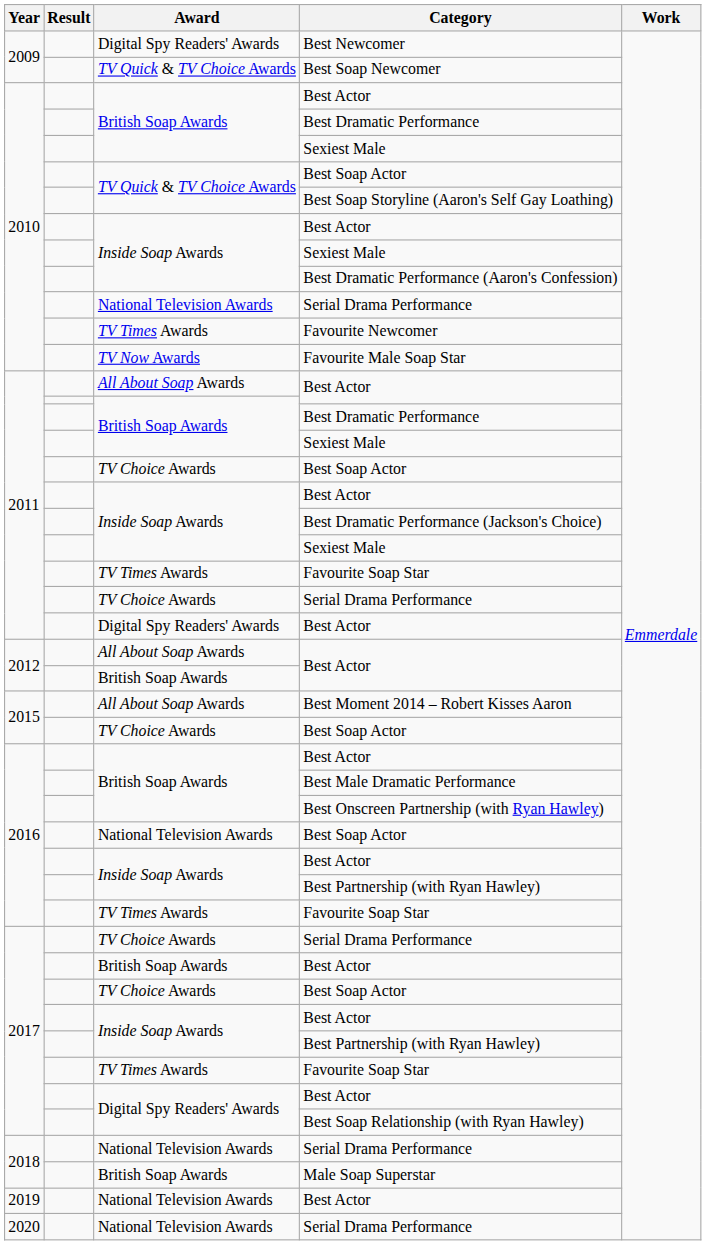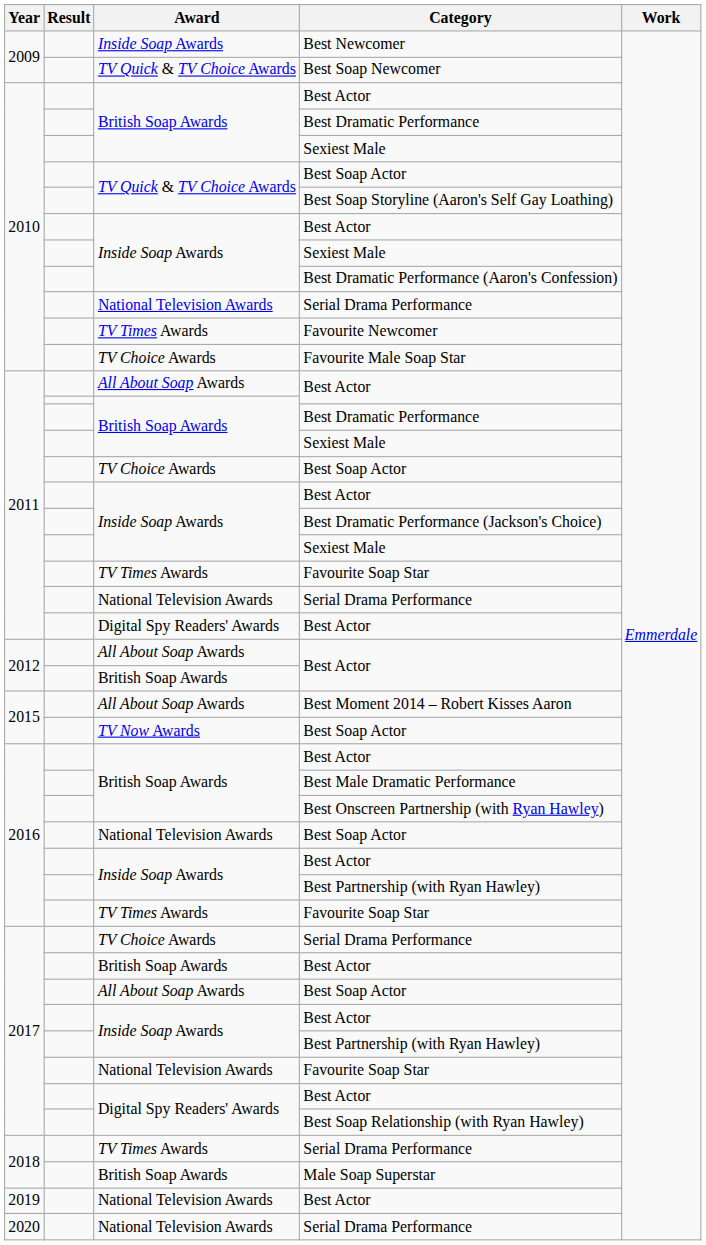 <table class="wikitable" style="font-size: 90%">
 <tr>
 <th>Year</th>
 <th>Result</th>
 <th>Award</th>
 <th>Category</th>
 <th>Work</th>
 </tr>
 <tr>
 <td rowspan="2">2009</td>
 <td></td>
-<td>Digital Spy Readers' Awards</td>
+<td><a href='#'><em>Inside Soap</em> Awards</a></td>
 <td>Best Newcomer</td>
 <td rowspan="47"><em><a href='#'>Emmerdale</a></em></td>
 </tr>
 <tr>
 <td></td>
 <td><em><a href='#'>TV Quick</a></em> & <a href='#'><em>TV Choice</em> Awards</a></td>
 <td>Best Soap Newcomer</td>
 </tr>
 <tr>
 <td rowspan="11">2010</td>
 <td></td>
 <td rowspan="3"><a href='#'>British Soap Awards</a></td>
 <td>Best Actor</td>
 </tr>
 <tr>
 <td></td>
 <td>Best Dramatic Performance</td>
 </tr>
 <tr>
 <td></td>
 <td>Sexiest Male</td>
 </tr>
 <tr>
 <td></td>
 <td rowspan="2"><em><a href='#'>TV Quick</a></em> & <a href='#'><em>TV Choice</em> Awards</a></td>
 <td>Best Soap Actor</td>
 </tr>
 <tr>
 <td></td>
 <td>Best Soap Storyline (Aaron's Self Gay Loathing)</td>
 </tr>
 <tr>
 <td></td>
 <td rowspan="3"><em>Inside Soap</em> Awards</td>
 <td>Best Actor</td>
 </tr>
 <tr>
 <td></td>
 <td>Sexiest Male</td>
 </tr>
 <tr>
 <td></td>
 <td>Best Dramatic Performance (Aaron's Confession)</td>
 </tr>
 <tr>
 <td></td>
 <td><a href='#'>National Television Awards</a></td>
 <td>Serial Drama Performance</td>
 </tr>
 <tr>
 <td></td>
 <td><em><a href='#'>TV Times</a></em> Awards</td>
 <td>Favourite Newcomer</td>
 </tr>
 <tr>
 <td></td>
-<td><a href='#'><em>TV Now</em> Awards</a></td>
+<td><em>TV Choice</em> Awards</td>
 <td>Favourite Male Soap Star</td>
 </tr>
 <tr>
 <td rowspan="11">2011</td>
 <td></td>
 <td><em><a href='#'>All About Soap</a></em> Awards</td>
 <td rowspan="2">Best Actor</td>
 </tr>
 <tr>
 <td></td>
 <td rowspan="3"><a href='#'>British Soap Awards</a></td>
 </tr>
 <tr>
 <td></td>
 <td>Best Dramatic Performance</td>
 </tr>
 <tr>
 <td></td>
 <td>Sexiest Male</td>
 </tr>
 <tr>
 <td></td>
 <td><em>TV Choice</em> Awards</td>
 <td>Best Soap Actor</td>
 </tr>
 <tr>
 <td></td>
 <td rowspan="3"><em>Inside Soap</em> Awards</td>
 <td>Best Actor</td>
 </tr>
 <tr>
 <td></td>
 <td>Best Dramatic Performance (Jackson's Choice)</td>
 </tr>
 <tr>
 <td></td>
 <td>Sexiest Male</td>
 </tr>
 <tr>
 <td></td>
 <td><em>TV Times</em> Awards</td>
 <td>Favourite Soap Star</td>
 </tr>
 <tr>
 <td></td>
-<td><em>TV Choice</em> Awards</td>
+<td>National Television Awards</td>
 <td>Serial Drama Performance</td>
 </tr>
 <tr>
 <td></td>
 <td>Digital Spy Readers' Awards</td>
 <td>Best Actor</td>
 </tr>
 <tr>
 <td rowspan="2">2012</td>
 <td></td>
 <td><em>All About Soap</em> Awards</td>
 <td rowspan="2">Best Actor</td>
 </tr>
 <tr>
 <td></td>
 <td>British Soap Awards</td>
 </tr>
 <tr>
 <td rowspan="2">2015</td>
 <td></td>
 <td><em>All About Soap</em> Awards</td>
 <td>Best Moment 2014 – Robert Kisses Aaron</td>
 </tr>
 <tr>
 <td></td>
-<td><em>TV Choice</em> Awards</td>
+<td><a href='#'><em>TV Now</em> Awards</a></td>
 <td>Best Soap Actor</td>
 </tr>
 <tr>
 <td rowspan="7">2016</td>
 <td></td>
 <td rowspan="3">British Soap Awards</td>
 <td>Best Actor</td>
 </tr>
 <tr>
 <td></td>
 <td>Best Male Dramatic Performance</td>
 </tr>
 <tr>
 <td></td>
 <td>Best Onscreen Partnership (with <a href='#'>Ryan Hawley</a>)</td>
 </tr>
 <tr>
 <td></td>
 <td>National Television Awards</td>
 <td>Best Soap Actor</td>
 </tr>
 <tr>
 <td></td>
 <td rowspan="2"><em>Inside Soap</em> Awards</td>
 <td>Best Actor</td>
 </tr>
 <tr>
 <td></td>
 <td>Best Partnership (with Ryan Hawley)</td>
 </tr>
 <tr>
 <td></td>
 <td><em>TV Times</em> Awards</td>
 <td>Favourite Soap Star</td>
 </tr>
 <tr>
 <td rowspan="8">2017</td>
 <td></td>
 <td><em>TV Choice</em> Awards</td>
 <td>Serial Drama Performance</td>
 </tr>
 <tr>
 <td></td>
 <td>British Soap Awards</td>
 <td>Best Actor</td>
 </tr>
 <tr>
 <td></td>
-<td><em>TV Choice</em> Awards</td>
+<td><em>All About Soap</em> Awards</td>
 <td>Best Soap Actor</td>
 </tr>
 <tr>
 <td></td>
 <td rowspan="2"><em>Inside Soap</em> Awards</td>
 <td>Best Actor</td>
 </tr>
 <tr>
 <td></td>
 <td>Best Partnership (with Ryan Hawley)</td>
 </tr>
 <tr>
 <td></td>
-<td><em>TV Times</em> Awards</td>
+<td>National Television Awards</td>
 <td>Favourite Soap Star</td>
 </tr>
 <tr>
 <td></td>
 <td rowspan="2">Digital Spy Readers' Awards</td>
 <td>Best Actor</td>
 </tr>
 <tr>
 <td></td>
 <td>Best Soap Relationship (with Ryan Hawley)</td>
 </tr>
 <tr>
 <td rowspan="2">2018</td>
 <td></td>
-<td>National Television Awards</td>
+<td><em>TV Times</em> Awards</td>
 <td>Serial Drama Performance</td>
 </tr>
 <tr>
 <td></td>
 <td>British Soap Awards</td>
 <td>Male Soap Superstar</td>
 </tr>
 <tr>
 <td>2019</td>
 <td></td>
 <td>National Television Awards</td>
 <td>Best Actor</td>
 </tr>
 <tr>
 <td>2020</td>
 <td></td>
 <td>National Television Awards</td>
 <td>Serial Drama Performance</td>
 </tr>
 </table>
